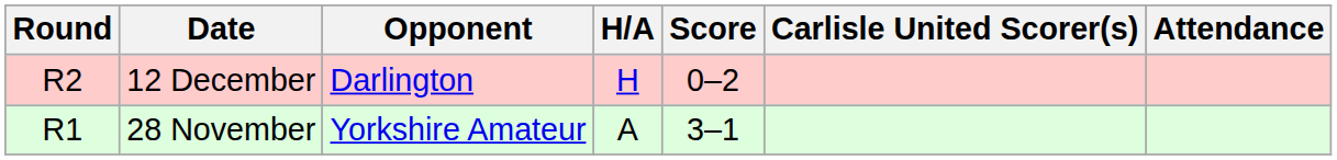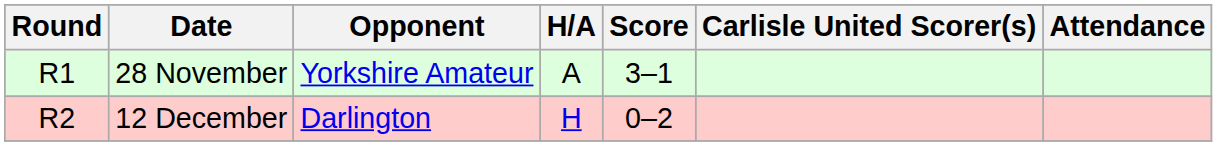 <table class="wikitable" style="text-align:center">
 <tr>
 <th>Round</th>
 <th>Date</th>
 <th>Opponent</th>
 <th>H/A</th>
 <th>Score</th>
 <th>Carlisle United Scorer(s)</th>
 <th>Attendance</th>
 </tr>
+<tr bgcolor=#ddffdd>
+<td>R1</td>
+<td align=left>28 November</td>
+<td align=left><a href='#'>Yorkshire Amateur</a></td>
+<td>A</td>
+<td>3–1</td>
+<td align=left></td>
+<td></td>
+</tr>
 <tr bgcolor=#FFCCCC>
 <td>R2</td>
 <td align=left>12 December</td>
 <td align=left><a href='#'>Darlington</a></td>
 <td><a href='#'>H</a></td>
 <td>0–2</td>
 <td align=left></td>
 <td></td>
 </tr>
-<tr bgcolor=#ddffdd>
-<td>R1</td>
-<td align=left>28 November</td>
-<td align=left><a href='#'>Yorkshire Amateur</a></td>
-<td>A</td>
-<td>3–1</td>
-<td align=left></td>
-<td></td>
-</tr>
 </table>
